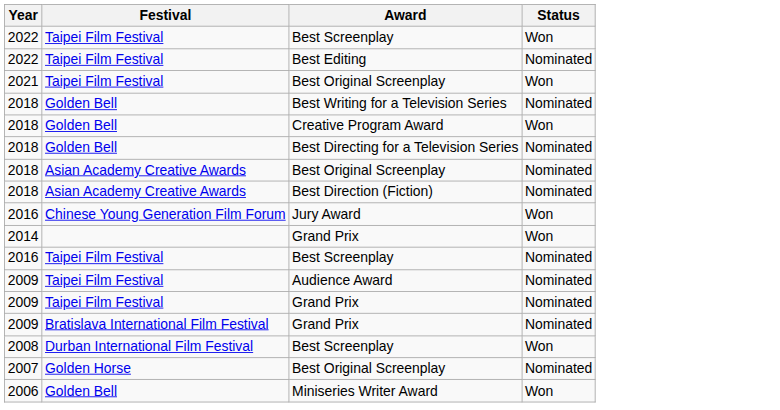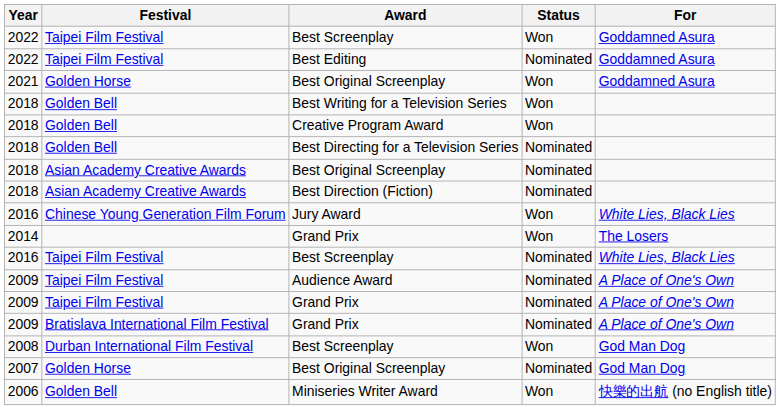 <table class="wikitable">
 <tr>
 <th>Year</th>
 <th>Festival</th>
 <th>Award</th>
 <th>Status</th>
+<th>For</th>
 </tr>
 <tr>
 <td>2022</td>
 <td><a href='#'>Taipei Film Festival</a></td>
 <td>Best Screenplay</td>
 <td>Won</td>
+<td><a href='#'>Goddamned Asura</a></td>
 </tr>
 <tr>
 <td>2022</td>
 <td><a href='#'>Taipei Film Festival</a></td>
 <td>Best Editing</td>
 <td>Nominated</td>
+<td><a href='#'>Goddamned Asura</a></td>
 </tr>
 <tr>
 <td>2021</td>
-<td><a href='#'>Taipei Film Festival</a></td>
+<td><a href='#'>Golden Horse</a></td>
 <td>Best Original Screenplay</td>
 <td>Won</td>
+<td><a href='#'>Goddamned Asura</a></td>
 </tr>
 <tr>
 <td>2018</td>
 <td><a href='#'>Golden Bell</a></td>
 <td>Best Writing for a Television Series</td>
-<td>Nominated</td>
+<td>Won</td>
+<td></td>
 </tr>
 <tr>
 <td>2018</td>
 <td><a href='#'>Golden Bell</a></td>
 <td>Creative Program Award</td>
 <td>Won</td>
+<td></td>
 </tr>
 <tr>
 <td>2018</td>
 <td><a href='#'>Golden Bell</a></td>
 <td>Best Directing for a Television Series</td>
 <td>Nominated</td>
+<td></td>
 </tr>
 <tr>
 <td>2018</td>
 <td><a href='#'>Asian Academy Creative Awards</a></td>
 <td>Best Original Screenplay</td>
 <td>Nominated</td>
+<td></td>
 </tr>
 <tr>
 <td>2018</td>
 <td><a href='#'>Asian Academy Creative Awards</a></td>
 <td>Best Direction (Fiction)</td>
 <td>Nominated</td>
+<td></td>
 </tr>
 <tr>
 <td>2016</td>
 <td><a href='#'>Chinese Young Generation Film Forum</a></td>
 <td>Jury Award</td>
 <td>Won</td>
+<td><em><a href='#'>White Lies, Black Lies</a></em></td>
 </tr>
 <tr>
 <td>2014</td>
 <td></td>
 <td>Grand Prix</td>
 <td>Won</td>
+<td><a href='#'>The Losers</a></td>
 </tr>
 <tr>
 <td>2016</td>
 <td><a href='#'>Taipei Film Festival</a></td>
 <td>Best Screenplay</td>
 <td>Nominated</td>
+<td><em><a href='#'>White Lies, Black Lies</a></em></td>
 </tr>
 <tr>
 <td>2009</td>
 <td><a href='#'>Taipei Film Festival</a></td>
 <td>Audience Award</td>
 <td>Nominated</td>
+<td><em><a href='#'>A Place of One's Own</a></em></td>
 </tr>
 <tr>
 <td>2009</td>
 <td><a href='#'>Taipei Film Festival</a></td>
 <td>Grand Prix</td>
 <td>Nominated</td>
+<td><em><a href='#'>A Place of One's Own</a></em></td>
 </tr>
 <tr>
 <td>2009</td>
 <td><a href='#'>Bratislava International Film Festival</a></td>
 <td>Grand Prix</td>
 <td>Nominated</td>
+<td><em><a href='#'>A Place of One's Own</a></em></td>
 </tr>
 <tr>
 <td>2008</td>
 <td><a href='#'>Durban International Film Festival</a></td>
 <td>Best Screenplay</td>
 <td>Won</td>
+<td><a href='#'>God Man Dog</a></td>
 </tr>
 <tr>
 <td>2007</td>
 <td><a href='#'>Golden Horse</a></td>
 <td>Best Original Screenplay</td>
 <td>Nominated</td>
+<td><a href='#'>God Man Dog</a></td>
 </tr>
 <tr>
 <td>2006</td>
 <td><a href='#'>Golden Bell</a></td>
 <td>Miniseries Writer Award</td>
 <td>Won</td>
+<td><a href='#'>快樂的出航</a> (no English title)</td>
 </tr>
 </table>
